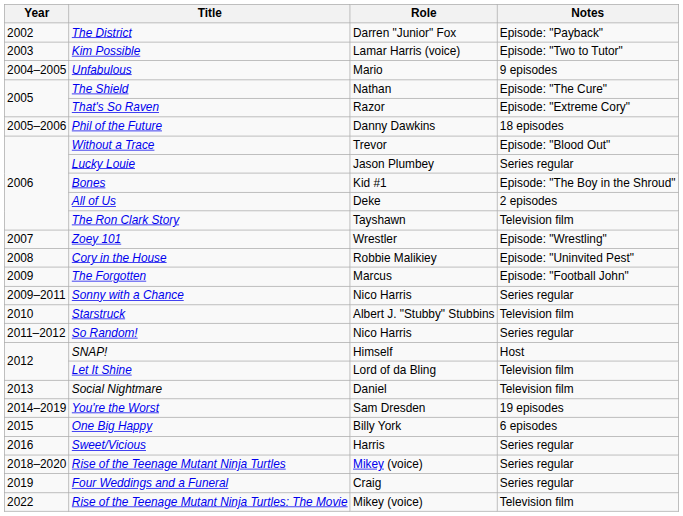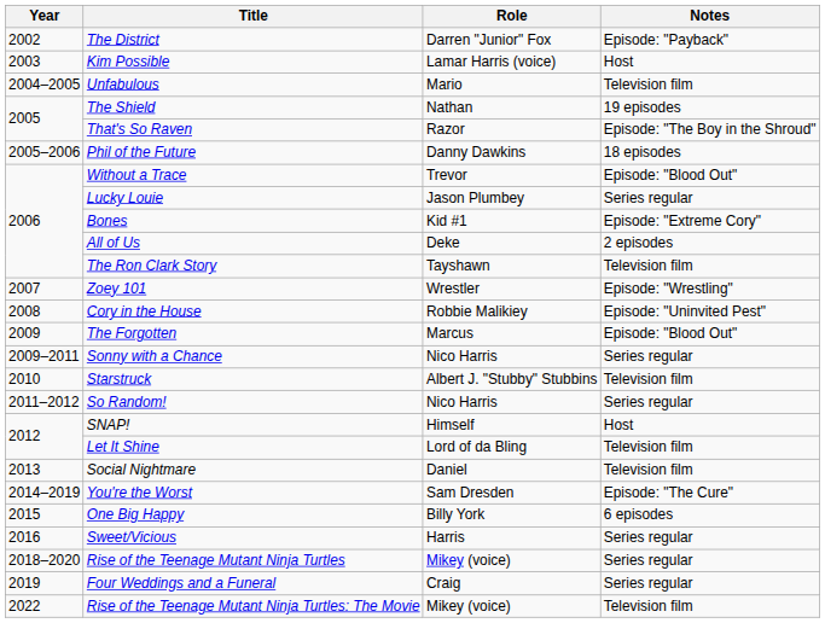 <table class="wikitable sortable">
 <tr>
 <th scope="col">Year</th>
 <th scope="col">Title</th>
 <th scope="col">Role</th>
 <th scope="col" class="unsortable">Notes</th>
 </tr>
 <tr>
 <td>2002</td>
 <td><em><a href='#'>The District</a></em></td>
 <td>Darren "Junior" Fox</td>
 <td>Episode: "Payback"</td>
 </tr>
 <tr>
 <td>2003</td>
 <td><em><a href='#'>Kim Possible</a></em></td>
 <td>Lamar Harris (voice)</td>
-<td>Episode: "Two to Tutor"</td>
+<td>Host</td>
 </tr>
 <tr>
 <td>2004–2005</td>
 <td><em><a href='#'>Unfabulous</a></em></td>
 <td>Mario</td>
-<td>9 episodes</td>
+<td>Television film</td>
 </tr>
 <tr>
 <td rowspan="2">2005</td>
 <td><em><a href='#'>The Shield</a></em></td>
 <td>Nathan</td>
-<td>Episode: "The Cure"</td>
+<td>19 episodes</td>
 </tr>
 <tr>
 <td><em><a href='#'>That's So Raven</a></em></td>
 <td>Razor</td>
-<td>Episode: "Extreme Cory"</td>
+<td>Episode: "The Boy in the Shroud"</td>
 </tr>
 <tr>
 <td>2005–2006</td>
 <td><em><a href='#'>Phil of the Future</a></em></td>
 <td>Danny Dawkins</td>
 <td>18 episodes</td>
 </tr>
 <tr>
 <td rowspan="5">2006</td>
 <td><em><a href='#'>Without a Trace</a></em></td>
 <td>Trevor</td>
 <td>Episode: "Blood Out"</td>
 </tr>
 <tr>
 <td><em><a href='#'>Lucky Louie</a></em></td>
 <td>Jason Plumbey</td>
 <td>Series regular</td>
 </tr>
 <tr>
 <td><em><a href='#'>Bones</a></em></td>
 <td>Kid #1</td>
-<td>Episode: "The Boy in the Shroud"</td>
+<td>Episode: "Extreme Cory"</td>
 </tr>
 <tr>
 <td><em><a href='#'>All of Us</a></em></td>
 <td>Deke</td>
 <td>2 episodes</td>
 </tr>
 <tr>
 <td><em><a href='#'>The Ron Clark Story</a></em></td>
 <td>Tayshawn</td>
 <td>Television film</td>
 </tr>
 <tr>
 <td>2007</td>
 <td><em><a href='#'>Zoey 101</a></em></td>
 <td>Wrestler</td>
 <td>Episode: "Wrestling"</td>
 </tr>
 <tr>
 <td>2008</td>
 <td><em><a href='#'>Cory in the House</a></em></td>
 <td>Robbie Malikiey</td>
 <td>Episode: "Uninvited Pest"</td>
 </tr>
 <tr>
 <td>2009</td>
 <td><em><a href='#'>The Forgotten</a></em></td>
 <td>Marcus</td>
-<td>Episode: "Football John"</td>
+<td>Episode: "Blood Out"</td>
 </tr>
 <tr>
 <td>2009–2011</td>
 <td><em><a href='#'>Sonny with a Chance</a></em></td>
 <td>Nico Harris</td>
 <td>Series regular</td>
 </tr>
 <tr>
 <td>2010</td>
 <td><em><a href='#'>Starstruck</a></em></td>
 <td>Albert J. "Stubby" Stubbins</td>
 <td>Television film</td>
 </tr>
 <tr>
 <td>2011–2012</td>
 <td><em><a href='#'>So Random!</a></em></td>
 <td>Nico Harris</td>
 <td>Series regular</td>
 </tr>
 <tr>
 <td rowspan="2">2012</td>
 <td><em>SNAP!</em></td>
 <td>Himself</td>
 <td>Host</td>
 </tr>
 <tr>
 <td><em><a href='#'>Let It Shine</a></em></td>
 <td>Lord of da Bling</td>
 <td>Television film</td>
 </tr>
 <tr>
 <td>2013</td>
 <td><em>Social Nightmare</em></td>
 <td>Daniel</td>
 <td>Television film</td>
 </tr>
 <tr>
 <td>2014–2019</td>
 <td><em><a href='#'>You're the Worst</a></em></td>
 <td>Sam Dresden</td>
-<td>19 episodes</td>
+<td>Episode: "The Cure"</td>
 </tr>
 <tr>
 <td>2015</td>
 <td><em><a href='#'>One Big Happy</a></em></td>
 <td>Billy York</td>
 <td>6 episodes</td>
 </tr>
 <tr>
 <td>2016</td>
 <td><em><a href='#'>Sweet/Vicious</a></em></td>
 <td>Harris</td>
 <td>Series regular</td>
 </tr>
 <tr>
 <td>2018–2020</td>
 <td><em><a href='#'>Rise of the Teenage Mutant Ninja Turtles</a></em></td>
 <td><a href='#'>Mikey</a> (voice)</td>
 <td>Series regular</td>
 </tr>
 <tr>
 <td>2019</td>
 <td><em><a href='#'>Four Weddings and a Funeral</a></em></td>
 <td>Craig</td>
 <td>Series regular</td>
 </tr>
 <tr>
 <td>2022</td>
 <td><em><a href='#'>Rise of the Teenage Mutant Ninja Turtles: The Movie</a></em></td>
 <td>Mikey (voice)</td>
 <td>Television film</td>
 </tr>
 </table>
